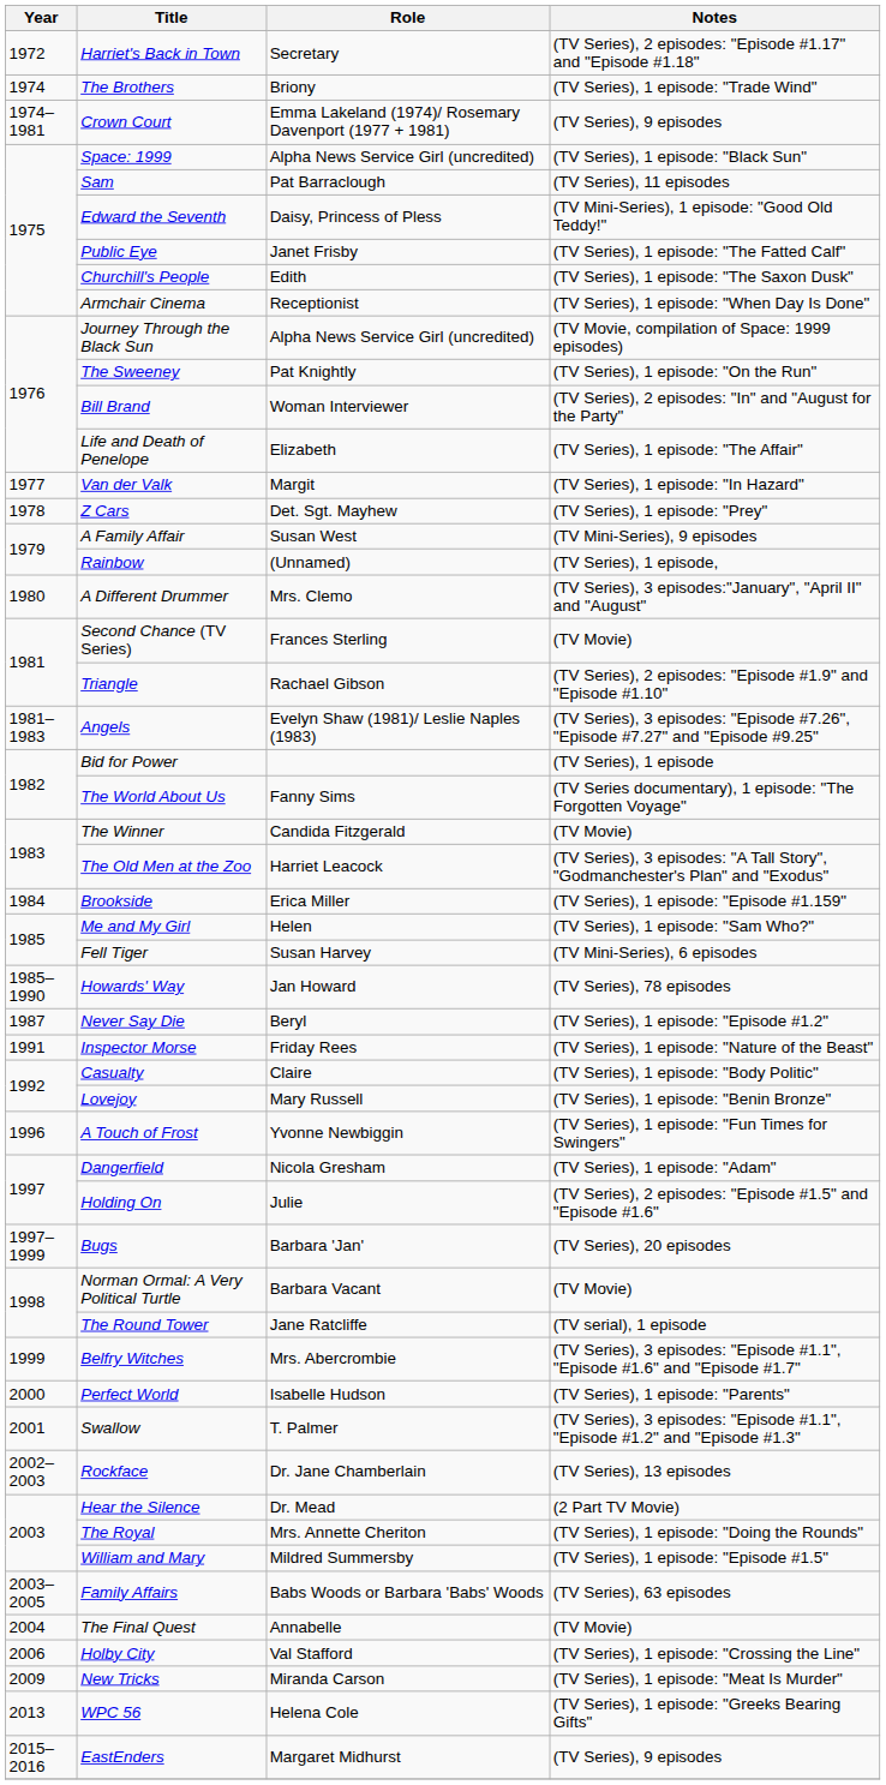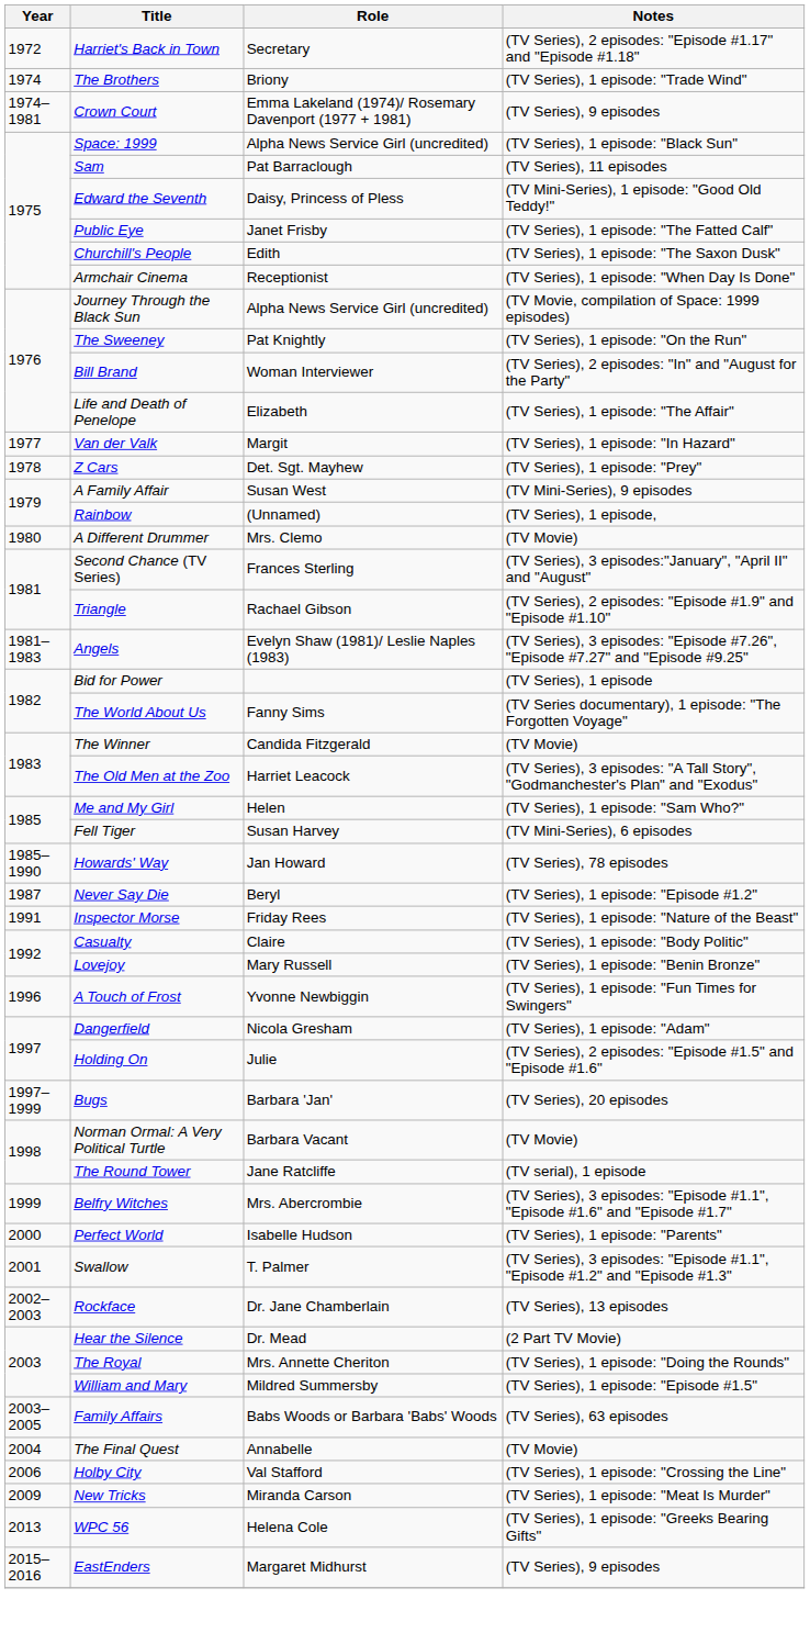 <table class="wikitable sortable">
 <tr>
 <th>Year</th>
 <th>Title</th>
 <th>Role</th>
 <th class="unsortable" style="width:20em;">Notes</th>
 </tr>
 <tr>
 <td>1972</td>
 <td><em><a href='#'>Harriet's Back in Town</a></em></td>
 <td>Secretary</td>
 <td>(TV Series), 2 episodes: "Episode #1.17" and "Episode #1.18"</td>
 </tr>
 <tr>
 <td>1974</td>
 <td><em><a href='#'>The Brothers</a></em></td>
 <td>Briony</td>
 <td>(TV Series), 1 episode: "Trade Wind"</td>
 </tr>
 <tr>
 <td>1974–1981</td>
 <td><em><a href='#'>Crown Court</a></em></td>
 <td>Emma Lakeland (1974)/ Rosemary Davenport (1977 + 1981)</td>
 <td>(TV Series), 9 episodes</td>
 </tr>
 <tr>
 <td rowspan="6">1975</td>
 <td><em><a href='#'>Space: 1999</a></em></td>
 <td>Alpha News Service Girl (uncredited)</td>
 <td>(TV Series), 1 episode: "Black Sun"</td>
 </tr>
 <tr>
 <td><em><a href='#'>Sam</a></em></td>
 <td>Pat Barraclough</td>
 <td>(TV Series), 11 episodes</td>
 </tr>
 <tr>
 <td><em><a href='#'>Edward the Seventh</a></em></td>
 <td>Daisy, Princess of Pless</td>
 <td>(TV Mini-Series), 1 episode: "Good Old Teddy!"</td>
 </tr>
 <tr>
 <td><em><a href='#'>Public Eye</a></em></td>
 <td>Janet Frisby</td>
 <td>(TV Series), 1 episode: "The Fatted Calf"</td>
 </tr>
 <tr>
 <td><em><a href='#'>Churchill's People</a></em></td>
 <td>Edith</td>
 <td>(TV Series), 1 episode: "The Saxon Dusk"</td>
 </tr>
 <tr>
 <td><em>Armchair Cinema</em></td>
 <td>Receptionist</td>
 <td>(TV Series), 1 episode: "When Day Is Done"</td>
 </tr>
 <tr>
 <td rowspan="4">1976</td>
 <td><em>Journey Through the Black Sun</em></td>
 <td>Alpha News Service Girl (uncredited)</td>
 <td>(TV Movie, compilation of Space: 1999 episodes)</td>
 </tr>
 <tr>
 <td><em><a href='#'>The Sweeney</a></em></td>
 <td>Pat Knightly</td>
 <td>(TV Series), 1 episode: "On the Run"</td>
 </tr>
 <tr>
 <td><em><a href='#'>Bill Brand</a></em></td>
 <td>Woman Interviewer</td>
 <td>(TV Series), 2 episodes: "In" and "August for the Party"</td>
 </tr>
 <tr>
 <td><em>Life and Death of Penelope</em></td>
 <td>Elizabeth</td>
 <td>(TV Series), 1 episode: "The Affair"</td>
 </tr>
 <tr>
 <td>1977</td>
 <td><em><a href='#'>Van der Valk</a></em></td>
 <td>Margit</td>
 <td>(TV Series), 1 episode: "In Hazard"</td>
 </tr>
 <tr>
 <td>1978</td>
 <td><em><a href='#'>Z Cars</a></em></td>
 <td>Det. Sgt. Mayhew</td>
 <td>(TV Series), 1 episode: "Prey"</td>
 </tr>
 <tr>
 <td rowspan="2">1979</td>
 <td><em>A Family Affair</em></td>
 <td>Susan West</td>
 <td>(TV Mini-Series), 9 episodes</td>
 </tr>
 <tr>
 <td><em><a href='#'>Rainbow</a></em></td>
 <td>(Unnamed)</td>
 <td>(TV Series), 1 episode,</td>
 </tr>
 <tr>
 <td>1980</td>
 <td><em>A Different Drummer</em></td>
 <td>Mrs. Clemo</td>
-<td>(TV Series), 3 episodes:"January", "April II" and "August"</td>
+<td>(TV Movie)</td>
 </tr>
 <tr>
 <td rowspan="2">1981</td>
 <td><em>Second Chance</em> (TV Series)</td>
 <td>Frances Sterling</td>
-<td>(TV Movie)</td>
+<td>(TV Series), 3 episodes:"January", "April II" and "August"</td>
 </tr>
 <tr>
 <td><em><a href='#'>Triangle</a></em></td>
 <td>Rachael Gibson</td>
 <td>(TV Series), 2 episodes: "Episode #1.9" and "Episode #1.10"</td>
 </tr>
 <tr>
 <td>1981–1983</td>
 <td><em><a href='#'>Angels</a></em></td>
 <td>Evelyn Shaw (1981)/ Leslie Naples (1983)</td>
 <td>(TV Series), 3 episodes: "Episode #7.26", "Episode #7.27" and "Episode #9.25"</td>
 </tr>
 <tr>
 <td rowspan="2">1982</td>
 <td><em>Bid for Power</em></td>
 <td></td>
 <td>(TV Series), 1 episode</td>
 </tr>
 <tr>
 <td><em><a href='#'>The World About Us</a></em></td>
 <td>Fanny Sims</td>
 <td>(TV Series documentary), 1 episode: "The Forgotten Voyage"</td>
 </tr>
 <tr>
 <td rowspan="2">1983</td>
 <td><em>The Winner</em></td>
 <td>Candida Fitzgerald</td>
 <td>(TV Movie)</td>
 </tr>
 <tr>
 <td><em><a href='#'>The Old Men at the Zoo</a></em></td>
 <td>Harriet Leacock</td>
 <td>(TV Series), 3 episodes: "A Tall Story", "Godmanchester's Plan" and "Exodus"</td>
-</tr>
-<tr>
-<td>1984</td>
-<td><em><a href='#'>Brookside</a></em></td>
-<td>Erica Miller</td>
-<td>(TV Series), 1 episode: "Episode #1.159"</td>
 </tr>
 <tr>
 <td rowspan="2">1985</td>
 <td><em><a href='#'>Me and My Girl</a></em></td>
 <td>Helen</td>
 <td>(TV Series), 1 episode: "Sam Who?"</td>
 </tr>
 <tr>
 <td><em>Fell Tiger</em></td>
 <td>Susan Harvey</td>
 <td>(TV Mini-Series), 6 episodes</td>
 </tr>
 <tr>
 <td>1985–1990</td>
 <td><em><a href='#'>Howards' Way</a></em></td>
 <td>Jan Howard</td>
 <td>(TV Series), 78 episodes</td>
 </tr>
 <tr>
 <td>1987</td>
 <td><em><a href='#'>Never Say Die</a></em></td>
 <td>Beryl</td>
 <td>(TV Series), 1 episode: "Episode #1.2"</td>
 </tr>
 <tr>
 <td>1991</td>
 <td><em><a href='#'>Inspector Morse</a></em></td>
 <td>Friday Rees</td>
 <td>(TV Series), 1 episode: "Nature of the Beast"</td>
 </tr>
 <tr>
 <td rowspan="2">1992</td>
 <td><em><a href='#'>Casualty</a></em></td>
 <td>Claire</td>
 <td>(TV Series), 1 episode: "Body Politic"</td>
 </tr>
 <tr>
 <td><em><a href='#'>Lovejoy</a></em></td>
 <td>Mary Russell</td>
 <td>(TV Series), 1 episode: "Benin Bronze"</td>
 </tr>
 <tr>
 <td>1996</td>
 <td><em><a href='#'>A Touch of Frost</a></em></td>
 <td>Yvonne Newbiggin</td>
 <td>(TV Series), 1 episode: "Fun Times for Swingers"</td>
 </tr>
 <tr>
 <td rowspan="2">1997</td>
 <td><em><a href='#'>Dangerfield</a></em></td>
 <td>Nicola Gresham</td>
 <td>(TV Series), 1 episode: "Adam"</td>
 </tr>
 <tr>
 <td><em><a href='#'>Holding On</a></em></td>
 <td>Julie</td>
 <td>(TV Series), 2 episodes: "Episode #1.5" and "Episode #1.6"</td>
 </tr>
 <tr>
 <td>1997–1999</td>
 <td><em><a href='#'>Bugs</a></em></td>
 <td>Barbara 'Jan'</td>
 <td>(TV Series), 20 episodes</td>
 </tr>
 <tr>
 <td rowspan="2">1998</td>
 <td><em>Norman Ormal: A Very Political Turtle</em></td>
 <td>Barbara Vacant</td>
 <td>(TV Movie)</td>
 </tr>
 <tr>
 <td><em><a href='#'>The Round Tower</a></em></td>
 <td>Jane Ratcliffe</td>
 <td>(TV serial), 1 episode</td>
 </tr>
 <tr>
 <td>1999</td>
 <td><em><a href='#'>Belfry Witches</a></em></td>
 <td>Mrs. Abercrombie</td>
 <td>(TV Series), 3 episodes: "Episode #1.1", "Episode #1.6" and "Episode #1.7"</td>
 </tr>
 <tr>
 <td>2000</td>
 <td><em><a href='#'>Perfect World</a></em></td>
 <td>Isabelle Hudson</td>
 <td>(TV Series), 1 episode: "Parents"</td>
 </tr>
 <tr>
 <td>2001</td>
 <td><em>Swallow</em></td>
 <td>T. Palmer</td>
 <td>(TV Series), 3 episodes: "Episode #1.1", "Episode #1.2" and "Episode #1.3"</td>
 </tr>
 <tr>
 <td>2002–2003</td>
 <td><em><a href='#'>Rockface</a></em></td>
 <td>Dr. Jane Chamberlain</td>
 <td>(TV Series), 13 episodes</td>
 </tr>
 <tr>
 <td rowspan="3">2003</td>
 <td><em><a href='#'>Hear the Silence</a></em></td>
 <td>Dr. Mead</td>
 <td>(2 Part TV Movie)</td>
 </tr>
 <tr>
 <td><em><a href='#'>The Royal</a></em></td>
 <td>Mrs. Annette Cheriton</td>
 <td>(TV Series), 1 episode: "Doing the Rounds"</td>
 </tr>
 <tr>
 <td><em><a href='#'>William and Mary</a></em></td>
 <td>Mildred Summersby</td>
 <td>(TV Series), 1 episode: "Episode #1.5"</td>
 </tr>
 <tr>
 <td>2003–2005</td>
 <td><em><a href='#'>Family Affairs</a></em></td>
 <td>Babs Woods or Barbara 'Babs' Woods</td>
 <td>(TV Series), 63 episodes</td>
 </tr>
 <tr>
 <td>2004</td>
 <td><em>The Final Quest</em></td>
 <td>Annabelle</td>
 <td>(TV Movie)</td>
 </tr>
 <tr>
 <td>2006</td>
 <td><em><a href='#'>Holby City</a></em></td>
 <td>Val Stafford</td>
 <td>(TV Series), 1 episode: "Crossing the Line"</td>
 </tr>
 <tr>
 <td>2009</td>
 <td><em><a href='#'>New Tricks</a></em></td>
 <td>Miranda Carson</td>
 <td>(TV Series), 1 episode: "Meat Is Murder"</td>
 </tr>
 <tr>
 <td>2013</td>
 <td><em><a href='#'>WPC 56</a></em></td>
 <td>Helena Cole</td>
 <td>(TV Series), 1 episode: "Greeks Bearing Gifts"</td>
 </tr>
 <tr>
 <td>2015–2016</td>
 <td><em><a href='#'>EastEnders</a></em></td>
 <td>Margaret Midhurst</td>
 <td>(TV Series), 9 episodes</td>
 </tr>
 <tr>
 </tr>
 </table>
